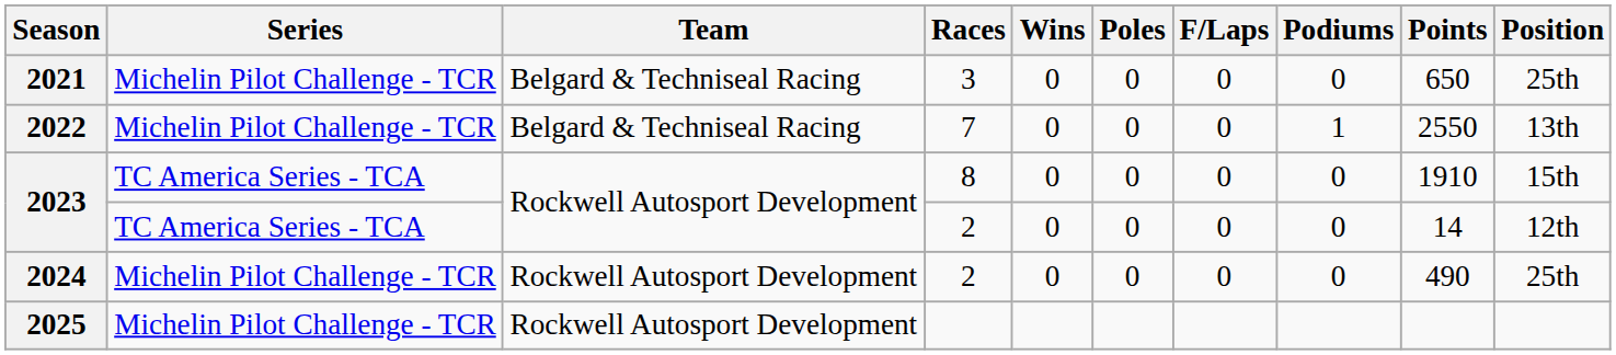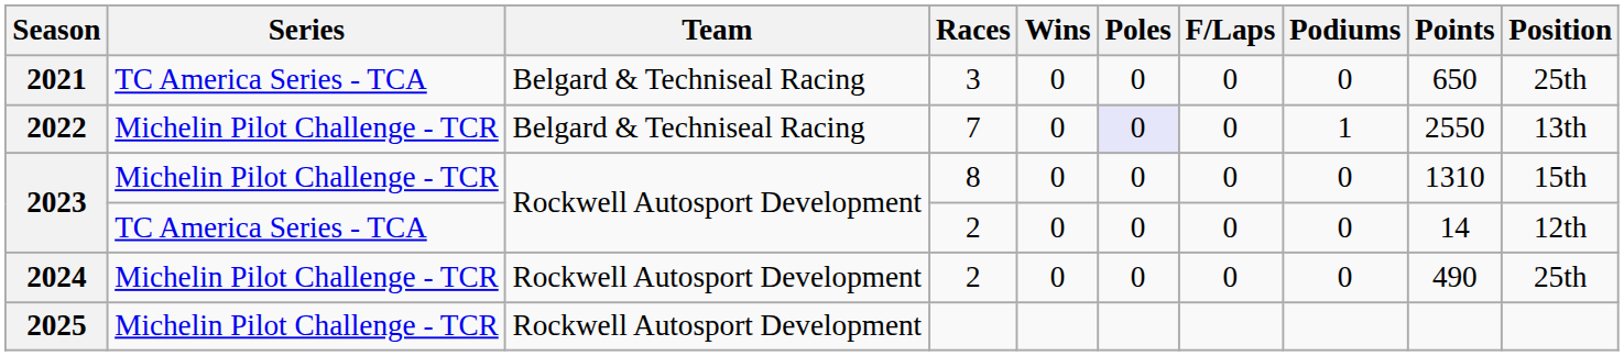 <table class="wikitable" style="font-size: 90%; text-align:center">
 <tr>
 <th>Season</th>
 <th>Series</th>
 <th>Team</th>
 <th>Races</th>
 <th>Wins</th>
 <th>Poles</th>
 <th>F/Laps</th>
 <th>Podiums</th>
 <th>Points</th>
 <th>Position</th>
 </tr>
 <tr>
 <th rowspan="1">2021</th>
-<td align="left"><a href='#'>Michelin Pilot Challenge - TCR</a></td>
+<td align=left><a href='#'>TC America Series - TCA</a></td>
 <td align=left>Belgard & Techniseal Racing</td>
 <td>3</td>
 <td>0</td>
 <td>0</td>
 <td>0</td>
 <td>0</td>
 <td>650</td>
 <td>25th</td>
 </tr>
 <tr>
 <th rowspan="1">2022</th>
 <td align="left"><a href='#'>Michelin Pilot Challenge - TCR</a></td>
 <td align=left>Belgard & Techniseal Racing</td>
 <td>7</td>
 <td>0</td>
-<td>0</td>
+<td style="background: lavender;">0</td>
 <td>0</td>
 <td>1</td>
 <td>2550</td>
 <td>13th</td>
 </tr>
 <tr>
 <th rowspan="2">2023</th>
-<td align=left><a href='#'>TC America Series - TCA</a></td>
+<td align=left><a href='#'>Michelin Pilot Challenge - TCR</a></td>
 <td rowspan="2" align="left">Rockwell Autosport Development</td>
 <td>8</td>
 <td>0</td>
 <td>0</td>
 <td>0</td>
 <td>0</td>
-<td>1910</td>
+<td>1310</td>
 <td>15th</td>
 </tr>
 <tr>
 <td align=left><a href='#'>TC America Series - TCA</a></td>
 <td>2</td>
 <td>0</td>
 <td>0</td>
 <td>0</td>
 <td>0</td>
 <td>14</td>
 <td>12th</td>
 </tr>
 <tr>
 <th>2024</th>
 <td align=left><a href='#'>Michelin Pilot Challenge - TCR</a></td>
 <td align=left>Rockwell Autosport Development</td>
 <td>2</td>
 <td>0</td>
 <td>0</td>
 <td>0</td>
 <td>0</td>
 <td>490</td>
 <td>25th</td>
 </tr>
 <tr>
 <th>2025</th>
 <td align=left><a href='#'>Michelin Pilot Challenge - TCR</a></td>
 <td align=left>Rockwell Autosport Development</td>
 <td></td>
 <td></td>
 <td></td>
 <td></td>
 <td></td>
 <td></td>
 <td></td>
 </tr>
 </table>
